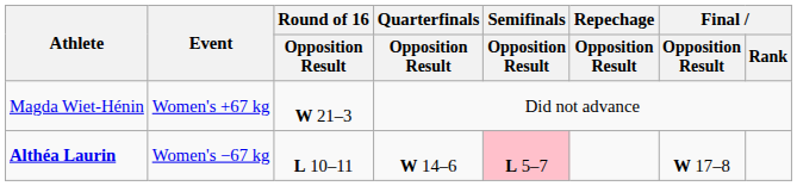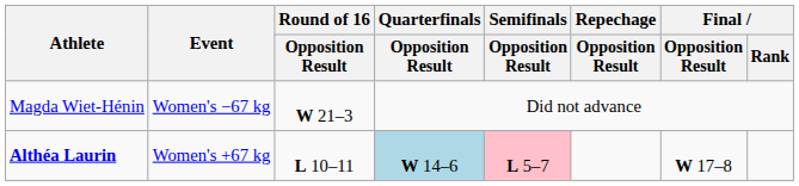 <table class="wikitable" style="font-size:90%;">
 <tr>
 <th rowspan=2>Athlete</th>
 <th rowspan=2>Event</th>
 <th>Round of 16</th>
 <th>Quarterfinals</th>
 <th>Semifinals</th>
 <th>Repechage</th>
 <th colspan=2>Final / </th>
 </tr>
 <tr style="font-size:95%">
 <th>Opposition<br>Result</th>
 <th>Opposition<br>Result</th>
 <th>Opposition<br>Result</th>
 <th>Opposition<br>Result</th>
 <th>Opposition<br>Result</th>
 <th>Rank</th>
 </tr>
 <tr align=center>
 <td align=left><a href='#'>Magda Wiet-Hénin</a></td>
-<td align=left><a href='#'>Women's +67 kg</a></td>
+<td align=left><a href='#'>Women's −67 kg</a></td>
 <td><br><strong>W</strong> 21–3</td>
 <td colspan=5>Did not advance</td>
 </tr>
 <tr align=center>
 <td align=left><strong><a href='#'>Althéa Laurin</a></strong></td>
-<td align=left><a href='#'>Women's −67 kg</a></td>
+<td align=left><a href='#'>Women's +67 kg</a></td>
 <td><br><strong>L</strong> 10–11</td>
-<td><br><strong>W</strong> 14–6</td>
+<td style="background: lightblue;"><br><strong>W</strong> 14–6</td>
 <td style="background: pink;"><br><strong>L</strong> 5–7</td>
 <td></td>
 <td><br><strong>W</strong> 17–8</td>
 <td></td>
 </tr>
 </table>
